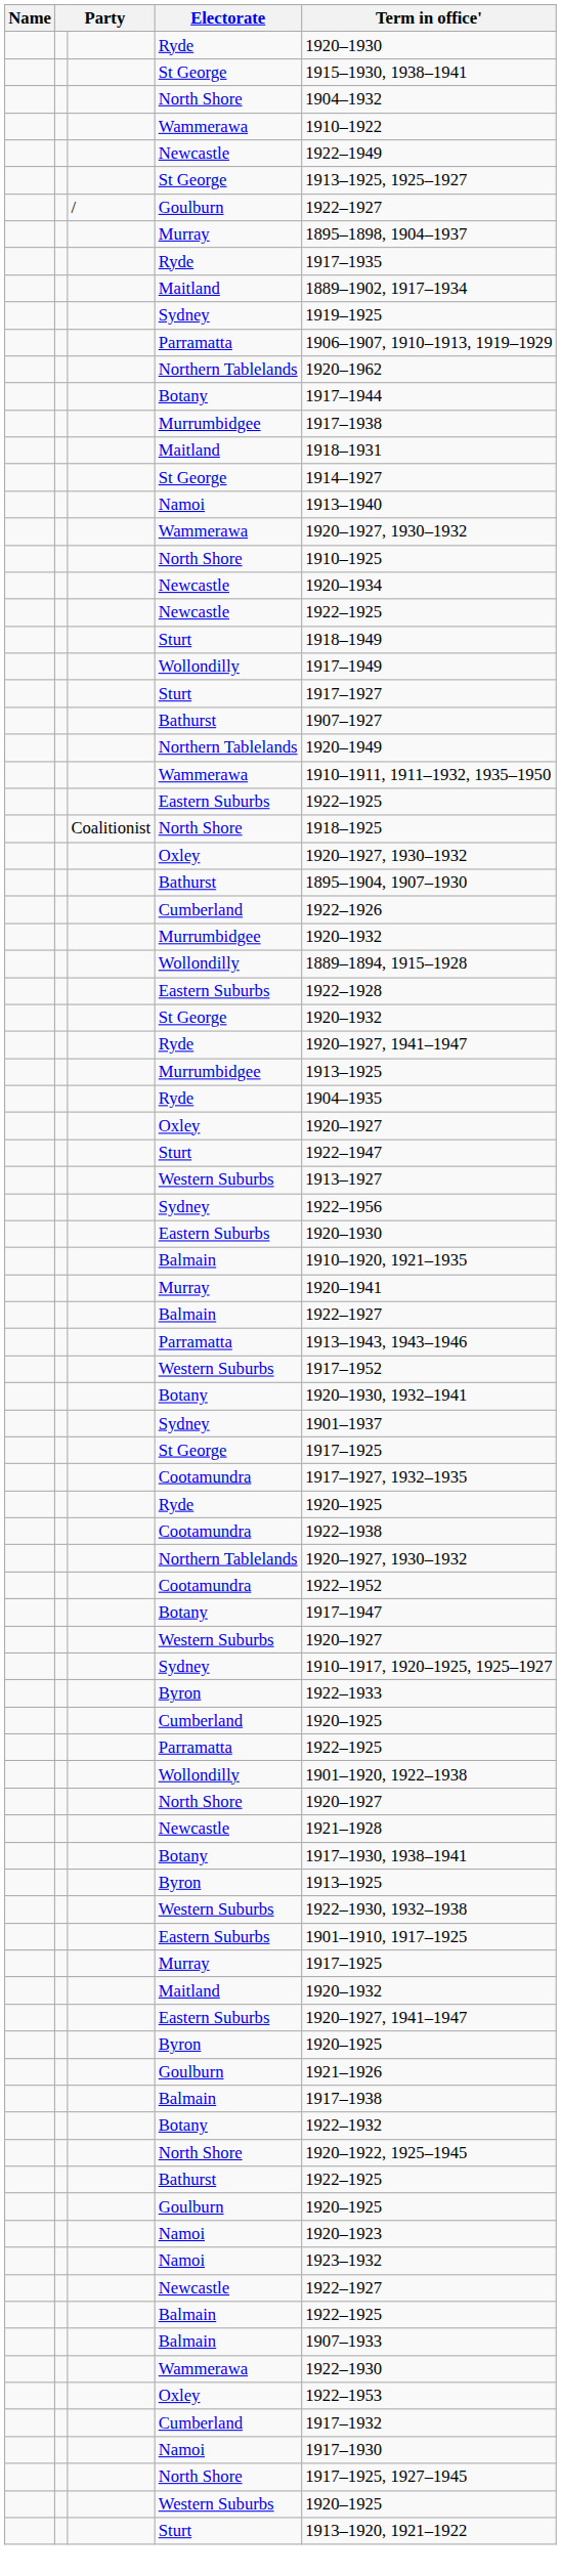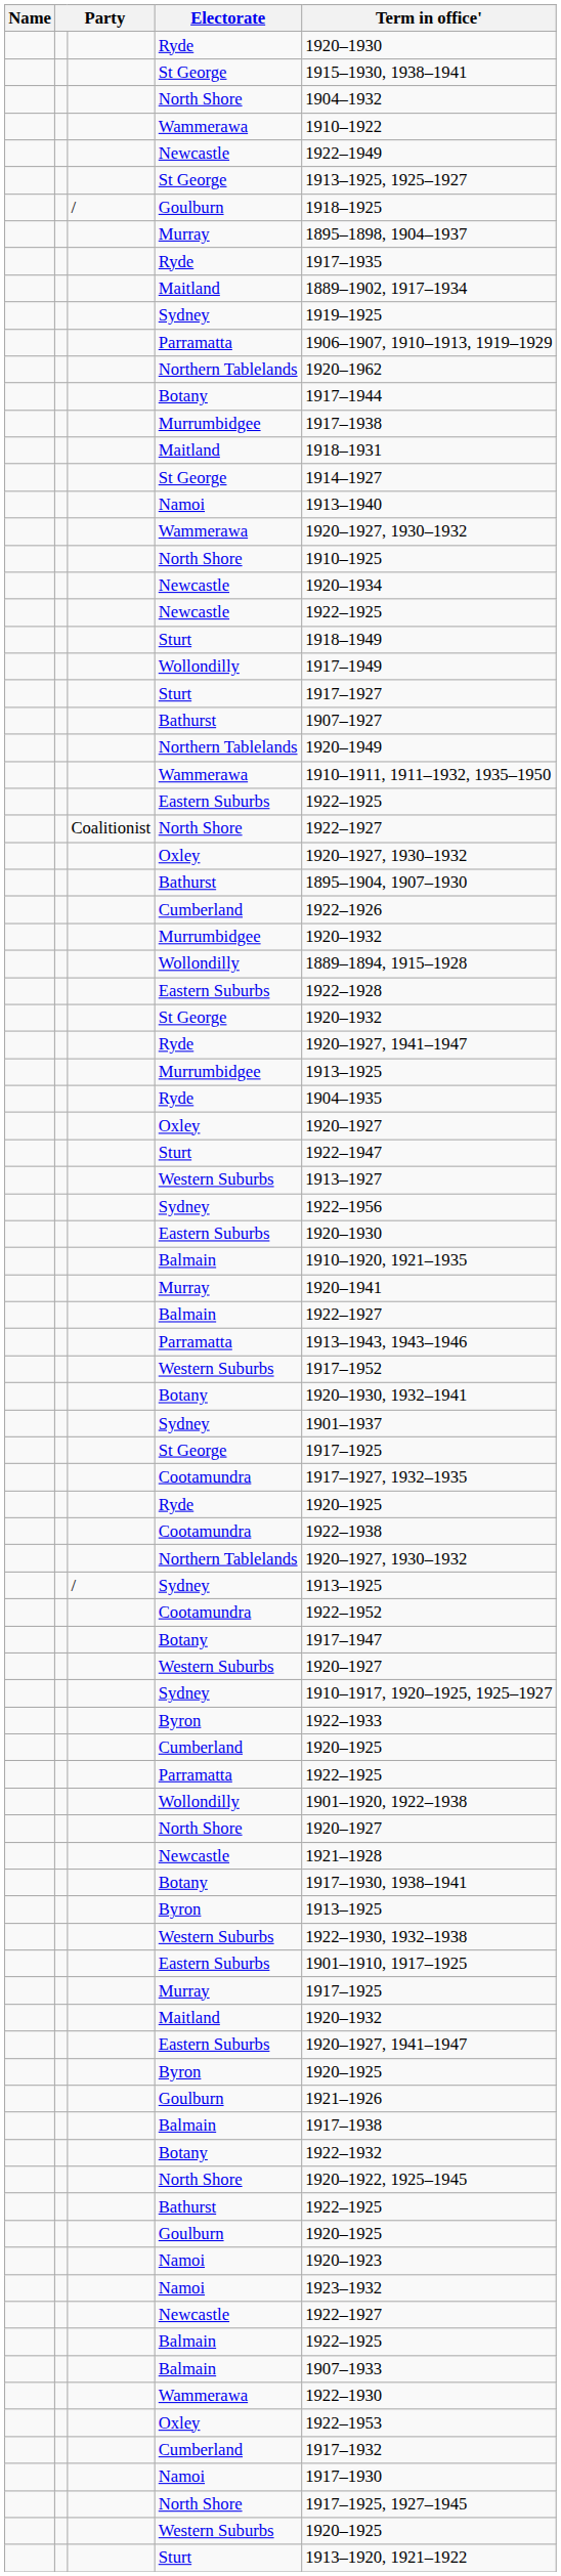 <table class="wikitable sortable">
 <tr>
 <th><strong>Name</strong></th>
 <th colspan=2><strong>Party</strong></th>
 <th><strong><a href='#'>Electorate</a></strong></th>
 <th><strong>Term in office</strong>'</th>
 </tr>
 <tr>
 <td></td>
 <td> </td>
 <td></td>
 <td><a href='#'>Ryde</a></td>
 <td>1920–1930</td>
 </tr>
 <tr>
 <td></td>
 <td> </td>
 <td></td>
 <td><a href='#'>St George</a></td>
 <td>1915–1930, 1938–1941</td>
 </tr>
 <tr>
 <td></td>
 <td> </td>
 <td></td>
 <td><a href='#'>North Shore</a></td>
 <td>1904–1932</td>
 </tr>
 <tr>
 <td></td>
 <td> </td>
 <td></td>
 <td><a href='#'>Wammerawa</a></td>
 <td>1910–1922</td>
 </tr>
 <tr>
 <td></td>
 <td> </td>
 <td></td>
 <td><a href='#'>Newcastle</a></td>
 <td>1922–1949</td>
 </tr>
 <tr>
 <td></td>
 <td> </td>
 <td></td>
 <td><a href='#'>St George</a></td>
 <td>1913–1925, 1925–1927</td>
 </tr>
 <tr>
 <td></td>
 <td> </td>
 <td>/</td>
 <td><a href='#'>Goulburn</a></td>
-<td>1922–1927</td>
+<td>1918–1925</td>
 </tr>
 <tr>
 <td></td>
 <td> </td>
 <td></td>
 <td><a href='#'>Murray</a></td>
 <td>1895–1898, 1904–1937</td>
 </tr>
 <tr>
 <td></td>
 <td> </td>
 <td></td>
 <td><a href='#'>Ryde</a></td>
 <td>1917–1935</td>
 </tr>
 <tr>
 <td></td>
 <td> </td>
 <td></td>
 <td><a href='#'>Maitland</a></td>
 <td>1889–1902, 1917–1934</td>
 </tr>
 <tr>
 <td></td>
 <td> </td>
 <td></td>
 <td><a href='#'>Sydney</a></td>
 <td>1919–1925</td>
 </tr>
 <tr>
 <td></td>
 <td> </td>
 <td></td>
 <td><a href='#'>Parramatta</a></td>
 <td>1906–1907, 1910–1913, 1919–1929</td>
 </tr>
 <tr>
 <td></td>
 <td> </td>
 <td></td>
 <td><a href='#'>Northern Tablelands</a></td>
 <td>1920–1962</td>
 </tr>
 <tr>
 <td></td>
 <td> </td>
 <td></td>
 <td><a href='#'>Botany</a></td>
 <td>1917–1944</td>
 </tr>
 <tr>
 <td></td>
 <td> </td>
 <td></td>
 <td><a href='#'>Murrumbidgee</a></td>
 <td>1917–1938</td>
 </tr>
 <tr>
 <td></td>
 <td> </td>
 <td></td>
 <td><a href='#'>Maitland</a></td>
 <td>1918–1931</td>
 </tr>
 <tr>
 <td></td>
 <td> </td>
 <td></td>
 <td><a href='#'>St George</a></td>
 <td>1914–1927</td>
 </tr>
 <tr>
 <td></td>
 <td> </td>
 <td></td>
 <td><a href='#'>Namoi</a></td>
 <td>1913–1940</td>
 </tr>
 <tr>
 <td></td>
 <td> </td>
 <td></td>
 <td><a href='#'>Wammerawa</a></td>
 <td>1920–1927, 1930–1932</td>
 </tr>
 <tr>
 <td></td>
 <td> </td>
 <td></td>
 <td><a href='#'>North Shore</a></td>
 <td>1910–1925</td>
 </tr>
 <tr>
 <td></td>
 <td> </td>
 <td></td>
 <td><a href='#'>Newcastle</a></td>
 <td>1920–1934</td>
 </tr>
 <tr>
 <td></td>
 <td> </td>
 <td></td>
 <td><a href='#'>Newcastle</a></td>
 <td>1922–1925</td>
 </tr>
 <tr>
 <td></td>
 <td> </td>
 <td></td>
 <td><a href='#'>Sturt</a></td>
 <td>1918–1949</td>
 </tr>
 <tr>
 <td></td>
 <td> </td>
 <td></td>
 <td><a href='#'>Wollondilly</a></td>
 <td>1917–1949</td>
 </tr>
 <tr>
 <td></td>
 <td> </td>
 <td></td>
 <td><a href='#'>Sturt</a></td>
 <td>1917–1927</td>
 </tr>
 <tr>
 <td></td>
 <td> </td>
 <td></td>
 <td><a href='#'>Bathurst</a></td>
 <td>1907–1927</td>
 </tr>
 <tr>
 <td></td>
 <td> </td>
 <td></td>
 <td><a href='#'>Northern Tablelands</a></td>
 <td>1920–1949</td>
 </tr>
 <tr>
 <td></td>
 <td> </td>
 <td></td>
 <td><a href='#'>Wammerawa</a></td>
 <td>1910–1911, 1911–1932, 1935–1950</td>
 </tr>
 <tr>
 <td></td>
 <td> </td>
 <td></td>
 <td><a href='#'>Eastern Suburbs</a></td>
 <td>1922–1925</td>
 </tr>
 <tr>
 <td></td>
 <td> </td>
 <td> Coalitionist</td>
 <td><a href='#'>North Shore</a></td>
-<td>1918–1925</td>
+<td>1922–1927</td>
 </tr>
 <tr>
 <td></td>
 <td> </td>
 <td></td>
 <td><a href='#'>Oxley</a></td>
 <td>1920–1927, 1930–1932</td>
 </tr>
 <tr>
 <td></td>
 <td> </td>
 <td></td>
 <td><a href='#'>Bathurst</a></td>
 <td>1895–1904, 1907–1930</td>
 </tr>
 <tr>
 <td></td>
 <td> </td>
 <td></td>
 <td><a href='#'>Cumberland</a></td>
 <td>1922–1926</td>
 </tr>
 <tr>
 <td></td>
 <td> </td>
 <td></td>
 <td><a href='#'>Murrumbidgee</a></td>
 <td>1920–1932</td>
 </tr>
 <tr>
 <td></td>
 <td> </td>
 <td></td>
 <td><a href='#'>Wollondilly</a></td>
 <td>1889–1894, 1915–1928</td>
 </tr>
 <tr>
 <td></td>
 <td> </td>
 <td></td>
 <td><a href='#'>Eastern Suburbs</a></td>
 <td>1922–1928</td>
 </tr>
 <tr>
 <td></td>
 <td> </td>
 <td></td>
 <td><a href='#'>St George</a></td>
 <td>1920–1932</td>
 </tr>
 <tr>
 <td></td>
 <td> </td>
 <td></td>
 <td><a href='#'>Ryde</a></td>
 <td>1920–1927, 1941–1947</td>
 </tr>
 <tr>
 <td></td>
 <td> </td>
 <td></td>
 <td><a href='#'>Murrumbidgee</a></td>
 <td>1913–1925</td>
 </tr>
 <tr>
 <td></td>
 <td> </td>
 <td></td>
 <td><a href='#'>Ryde</a></td>
 <td>1904–1935</td>
 </tr>
 <tr>
 <td></td>
 <td> </td>
 <td></td>
 <td><a href='#'>Oxley</a></td>
 <td>1920–1927</td>
 </tr>
 <tr>
 <td></td>
 <td> </td>
 <td></td>
 <td><a href='#'>Sturt</a></td>
 <td>1922–1947</td>
 </tr>
 <tr>
 <td></td>
 <td> </td>
 <td></td>
 <td><a href='#'>Western Suburbs</a></td>
 <td>1913–1927</td>
 </tr>
 <tr>
 <td></td>
 <td> </td>
 <td></td>
 <td><a href='#'>Sydney</a></td>
 <td>1922–1956</td>
 </tr>
 <tr>
 <td></td>
 <td> </td>
 <td></td>
 <td><a href='#'>Eastern Suburbs</a></td>
 <td>1920–1930</td>
 </tr>
 <tr>
 <td></td>
 <td> </td>
 <td></td>
 <td><a href='#'>Balmain</a></td>
 <td>1910–1920, 1921–1935</td>
 </tr>
 <tr>
 <td></td>
 <td> </td>
 <td></td>
 <td><a href='#'>Murray</a></td>
 <td>1920–1941</td>
 </tr>
 <tr>
 <td></td>
 <td> </td>
 <td></td>
 <td><a href='#'>Balmain</a></td>
 <td>1922–1927</td>
 </tr>
 <tr>
 <td></td>
 <td> </td>
 <td></td>
 <td><a href='#'>Parramatta</a></td>
 <td>1913–1943, 1943–1946</td>
 </tr>
 <tr>
 <td></td>
 <td> </td>
 <td></td>
 <td><a href='#'>Western Suburbs</a></td>
 <td>1917–1952</td>
 </tr>
 <tr>
 <td></td>
 <td> </td>
 <td></td>
 <td><a href='#'>Botany</a></td>
 <td>1920–1930, 1932–1941</td>
 </tr>
 <tr>
 <td></td>
 <td> </td>
 <td></td>
 <td><a href='#'>Sydney</a></td>
 <td>1901–1937</td>
 </tr>
 <tr>
 <td></td>
 <td> </td>
 <td></td>
 <td><a href='#'>St George</a></td>
 <td>1917–1925</td>
 </tr>
 <tr>
 <td></td>
 <td> </td>
 <td></td>
 <td><a href='#'>Cootamundra</a></td>
 <td>1917–1927, 1932–1935</td>
 </tr>
 <tr>
 <td></td>
 <td> </td>
 <td></td>
 <td><a href='#'>Ryde</a></td>
 <td>1920–1925</td>
 </tr>
 <tr>
 <td></td>
 <td> </td>
 <td></td>
 <td><a href='#'>Cootamundra</a></td>
 <td>1922–1938</td>
 </tr>
 <tr>
 <td></td>
 <td> </td>
 <td></td>
 <td><a href='#'>Northern Tablelands</a></td>
 <td>1920–1927, 1930–1932</td>
+</tr>
+<tr>
+<td></td>
+<td> </td>
+<td>/</td>
+<td><a href='#'>Sydney</a></td>
+<td>1913–1925</td>
 </tr>
 <tr>
 <td></td>
 <td> </td>
 <td></td>
 <td><a href='#'>Cootamundra</a></td>
 <td>1922–1952</td>
 </tr>
 <tr>
 <td></td>
 <td> </td>
 <td></td>
 <td><a href='#'>Botany</a></td>
 <td>1917–1947</td>
 </tr>
 <tr>
 <td></td>
 <td> </td>
 <td></td>
 <td><a href='#'>Western Suburbs</a></td>
 <td>1920–1927</td>
 </tr>
 <tr>
 <td></td>
 <td> </td>
 <td></td>
 <td><a href='#'>Sydney</a></td>
 <td>1910–1917, 1920–1925, 1925–1927</td>
 </tr>
 <tr>
 <td></td>
 <td> </td>
 <td></td>
 <td><a href='#'>Byron</a></td>
 <td>1922–1933</td>
 </tr>
 <tr>
 <td></td>
 <td> </td>
 <td></td>
 <td><a href='#'>Cumberland</a></td>
 <td>1920–1925</td>
 </tr>
 <tr>
 <td></td>
 <td> </td>
 <td></td>
 <td><a href='#'>Parramatta</a></td>
 <td>1922–1925</td>
 </tr>
 <tr>
 <td></td>
 <td> </td>
 <td></td>
 <td><a href='#'>Wollondilly</a></td>
 <td>1901–1920, 1922–1938</td>
 </tr>
 <tr>
 <td></td>
 <td> </td>
 <td></td>
 <td><a href='#'>North Shore</a></td>
 <td>1920–1927</td>
 </tr>
 <tr>
 <td></td>
 <td> </td>
 <td></td>
 <td><a href='#'>Newcastle</a></td>
 <td>1921–1928</td>
 </tr>
 <tr>
 <td></td>
 <td> </td>
 <td></td>
 <td><a href='#'>Botany</a></td>
 <td>1917–1930, 1938–1941</td>
 </tr>
 <tr>
 <td></td>
 <td> </td>
 <td></td>
 <td><a href='#'>Byron</a></td>
 <td>1913–1925</td>
 </tr>
 <tr>
 <td></td>
 <td> </td>
 <td></td>
 <td><a href='#'>Western Suburbs</a></td>
 <td>1922–1930, 1932–1938</td>
 </tr>
 <tr>
 <td></td>
 <td> </td>
 <td></td>
 <td><a href='#'>Eastern Suburbs</a></td>
 <td>1901–1910, 1917–1925</td>
 </tr>
 <tr>
 <td></td>
 <td> </td>
 <td></td>
 <td><a href='#'>Murray</a></td>
 <td>1917–1925</td>
 </tr>
 <tr>
 <td></td>
 <td> </td>
 <td></td>
 <td><a href='#'>Maitland</a></td>
 <td>1920–1932</td>
 </tr>
 <tr>
 <td></td>
 <td> </td>
 <td></td>
 <td><a href='#'>Eastern Suburbs</a></td>
 <td>1920–1927, 1941–1947</td>
 </tr>
 <tr>
 <td></td>
 <td> </td>
 <td></td>
 <td><a href='#'>Byron</a></td>
 <td>1920–1925</td>
 </tr>
 <tr>
 <td></td>
 <td> </td>
 <td></td>
 <td><a href='#'>Goulburn</a></td>
 <td>1921–1926</td>
 </tr>
 <tr>
 <td></td>
 <td> </td>
 <td></td>
 <td><a href='#'>Balmain</a></td>
 <td>1917–1938</td>
 </tr>
 <tr>
 <td></td>
 <td> </td>
 <td></td>
 <td><a href='#'>Botany</a></td>
 <td>1922–1932</td>
 </tr>
 <tr>
 <td></td>
 <td> </td>
 <td></td>
 <td><a href='#'>North Shore</a></td>
 <td>1920–1922, 1925–1945</td>
 </tr>
 <tr>
 <td></td>
 <td> </td>
 <td></td>
 <td><a href='#'>Bathurst</a></td>
 <td>1922–1925</td>
 </tr>
 <tr>
 <td></td>
 <td> </td>
 <td></td>
 <td><a href='#'>Goulburn</a></td>
 <td>1920–1925</td>
 </tr>
 <tr>
 <td></td>
 <td> </td>
 <td></td>
 <td><a href='#'>Namoi</a></td>
 <td>1920–1923</td>
 </tr>
 <tr>
 <td></td>
 <td> </td>
 <td></td>
 <td><a href='#'>Namoi</a></td>
 <td>1923–1932</td>
 </tr>
 <tr>
 <td></td>
 <td> </td>
 <td></td>
 <td><a href='#'>Newcastle</a></td>
 <td>1922–1927</td>
 </tr>
 <tr>
 <td></td>
 <td> </td>
 <td></td>
 <td><a href='#'>Balmain</a></td>
 <td>1922–1925</td>
 </tr>
 <tr>
 <td></td>
 <td> </td>
 <td></td>
 <td><a href='#'>Balmain</a></td>
 <td>1907–1933</td>
 </tr>
 <tr>
 <td></td>
 <td> </td>
 <td></td>
 <td><a href='#'>Wammerawa</a></td>
 <td>1922–1930</td>
 </tr>
 <tr>
 <td></td>
 <td> </td>
 <td></td>
 <td><a href='#'>Oxley</a></td>
 <td>1922–1953</td>
 </tr>
 <tr>
 <td></td>
 <td> </td>
 <td></td>
 <td><a href='#'>Cumberland</a></td>
 <td>1917–1932</td>
 </tr>
 <tr>
 <td></td>
 <td> </td>
 <td></td>
 <td><a href='#'>Namoi</a></td>
 <td>1917–1930</td>
 </tr>
 <tr>
 <td></td>
 <td> </td>
 <td></td>
 <td><a href='#'>North Shore</a></td>
 <td>1917–1925, 1927–1945</td>
 </tr>
 <tr>
 <td></td>
 <td> </td>
 <td></td>
 <td><a href='#'>Western Suburbs</a></td>
 <td>1920–1925</td>
 </tr>
 <tr>
 <td></td>
 <td> </td>
 <td></td>
 <td><a href='#'>Sturt</a></td>
 <td>1913–1920, 1921–1922</td>
 </tr>
 </table>
